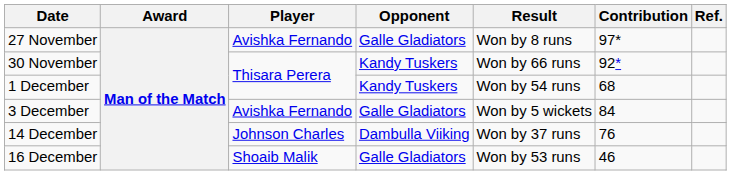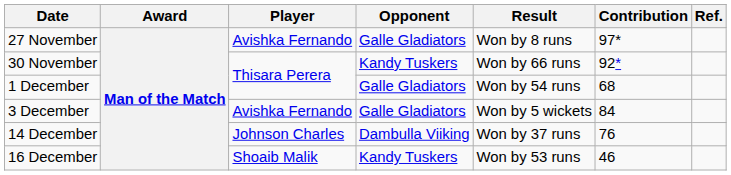 <table class="wikitable">
 <tr>
 <th>Date</th>
 <th>Award</th>
 <th>Player</th>
 <th>Opponent</th>
 <th>Result</th>
 <th>Contribution</th>
 <th>Ref.</th>
 </tr>
 <tr>
 <td>27 November</td>
 <th rowspan="6"><a href='#'>Man of the Match</a></th>
 <td><a href='#'>Avishka Fernando</a></td>
 <td><a href='#'>Galle Gladiators</a></td>
 <td>Won by 8 runs</td>
 <td>97* </td>
 <td></td>
 </tr>
 <tr>
 <td>30 November</td>
 <td rowspan="2"><a href='#'>Thisara Perera</a></td>
 <td><a href='#'>Kandy Tuskers</a></td>
 <td>Won by 66 runs</td>
 <td>92<a href='#'>*</a> </td>
 <td></td>
 </tr>
 <tr>
 <td>1 December</td>
-<td><a href='#'>Kandy Tuskers</a></td>
+<td><a href='#'>Galle Gladiators</a></td>
 <td>Won by 54 runs</td>
 <td>68 </td>
 <td></td>
 </tr>
 <tr>
 <td>3 December</td>
 <td><a href='#'>Avishka Fernando</a></td>
 <td><a href='#'>Galle Gladiators</a></td>
 <td>Won by 5 wickets</td>
 <td>84 </td>
 <td></td>
 </tr>
 <tr>
 <td>14 December</td>
 <td><a href='#'>Johnson Charles</a></td>
 <td><a href='#'>Dambulla Viiking</a></td>
 <td>Won by 37 runs</td>
 <td>76 </td>
 <td></td>
 </tr>
 <tr>
 <td>16 December</td>
 <td><a href='#'>Shoaib Malik</a></td>
-<td><a href='#'>Galle Gladiators</a></td>
+<td><a href='#'>Kandy Tuskers</a></td>
 <td>Won by 53 runs</td>
 <td>46 </td>
 <td></td>
 </tr>
 </table>
